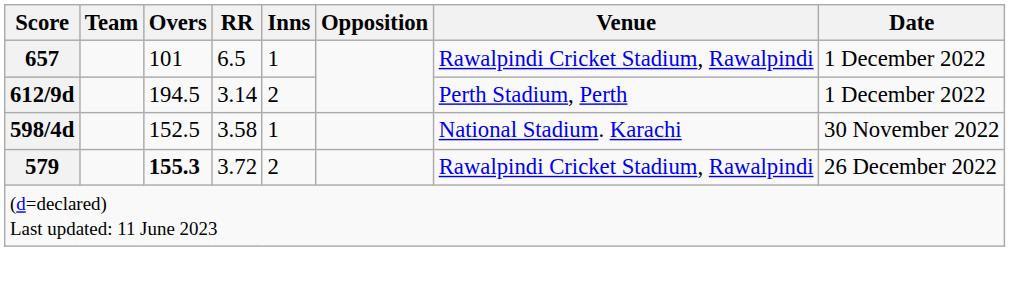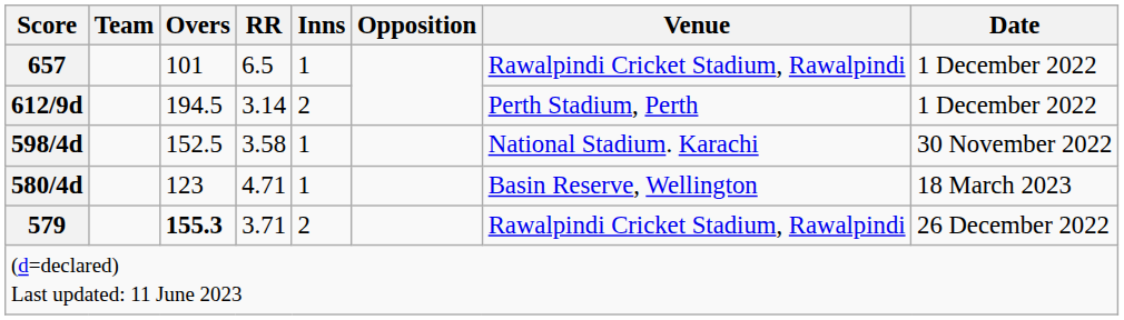 <table class="wikitable sortable">
 <tr>
 <th>Score</th>
 <th>Team</th>
 <th>Overs</th>
 <th>RR</th>
 <th>Inns</th>
 <th>Opposition</th>
 <th>Venue</th>
 <th>Date</th>
 </tr>
 <tr>
 <th>657</th>
 <td></td>
 <td>101</td>
 <td>6.5</td>
 <td>1</td>
 <td rowspan=2></td>
 <td><a href='#'>Rawalpindi Cricket Stadium</a>, <a href='#'>Rawalpindi</a></td>
 <td>1 December 2022</td>
 </tr>
 <tr>
 <th>612/9d</th>
 <td></td>
 <td>194.5</td>
 <td>3.14</td>
 <td>2</td>
 <td><a href='#'>Perth Stadium</a>, <a href='#'>Perth</a></td>
 <td>1 December 2022</td>
 </tr>
 <tr>
 <th>598/4d</th>
 <td></td>
 <td>152.5</td>
 <td>3.58</td>
 <td>1</td>
 <td></td>
 <td><a href='#'>National Stadium</a>. <a href='#'>Karachi</a></td>
 <td>30 November 2022</td>
 </tr>
 <tr>
+<th>580/4d</th>
+<td></td>
+<td>123</td>
+<td>4.71</td>
+<td>1</td>
+<td></td>
+<td><a href='#'>Basin Reserve</a>, <a href='#'>Wellington</a></td>
+<td>18 March 2023</td>
+</tr>
+<tr>
 <th>579</th>
 <td></td>
 <td><strong>155.3</strong></td>
-<td>3.72</td>
+<td>3.71</td>
 <td>2</td>
 <td></td>
 <td><a href='#'>Rawalpindi Cricket Stadium</a>, <a href='#'>Rawalpindi</a></td>
 <td>26 December 2022</td>
 </tr>
 <tr class = "sortbottom">
 <td colspan=8><small>(<a href='#'>d</a>=declared)<br> Last updated: 11 June 2023</small></td>
 </tr>
 </table>
